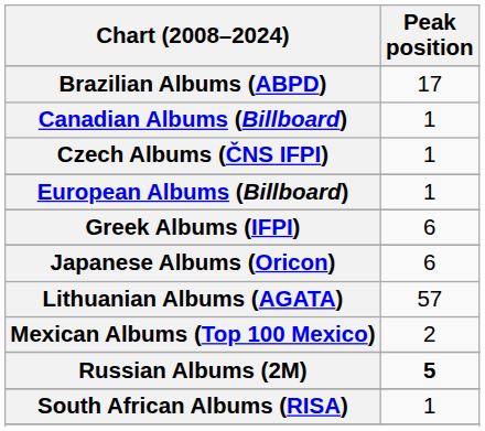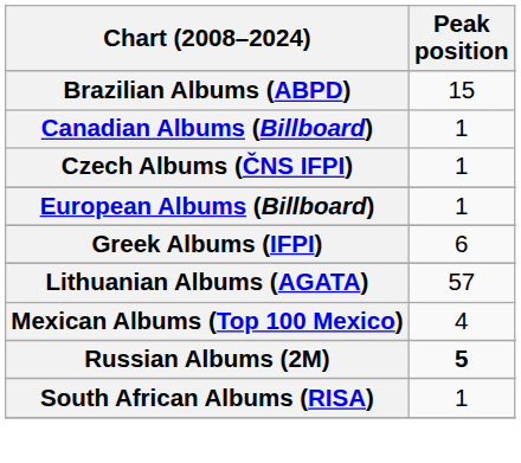 <table class="wikitable sortable plainrowheaders" style="text-align:center">
 <tr>
 <th scope="col">Chart (2008–2024)</th>
 <th scope="col">Peak<br>position</th>
 </tr>
 <tr>
 </tr>
 <tr>
 </tr>
 <tr>
 </tr>
 <tr>
 </tr>
 <tr>
 <th scope="row">Brazilian Albums (<a href='#'>ABPD</a>)</th>
-<td style="text-align:center;">17</td>
+<td style="text-align:center;">15</td>
 </tr>
 <tr>
 <th scope="row"><a href='#'>Canadian Albums</a> (<em><a href='#'>Billboard</a></em>)</th>
 <td style="text-align:center;">1</td>
 </tr>
 <tr>
 <th scope="row">Czech Albums (<a href='#'>ČNS IFPI</a>)</th>
 <td style="text-align:center;">1</td>
 </tr>
 <tr>
 </tr>
 <tr>
 </tr>
 <tr>
 <th scope="row"><a href='#'>European Albums</a> (<em>Billboard</em>)</th>
 <td style="text-align:center;">1</td>
 </tr>
 <tr>
 </tr>
 <tr>
 </tr>
 <tr>
 </tr>
 <tr>
 <th scope="row">Greek Albums (<a href='#'>IFPI</a>)</th>
 <td>6</td>
 </tr>
 <tr>
 </tr>
 <tr>
 </tr>
 <tr>
 </tr>
 <tr>
-<th scope="row">Japanese Albums (<a href='#'>Oricon</a>)</th>
-<td>6</td>
-</tr>
-<tr>
 <th scope="row">Lithuanian Albums (<a href='#'>AGATA</a>)</th>
 <td>57</td>
 </tr>
 <tr>
 <th scope="row">Mexican Albums (<a href='#'>Top 100 Mexico</a>)</th>
-<td>2</td>
+<td>4</td>
 </tr>
 <tr>
 </tr>
 <tr>
 </tr>
 <tr>
 </tr>
 <tr>
 </tr>
 <tr>
 <th scope="row">Russian Albums (2M)</th>
 <td style="text-align:center;"><strong>5</strong></td>
 </tr>
 <tr>
 </tr>
 <tr>
 <th scope="row">South African Albums (<a href='#'>RISA</a>)</th>
 <td style="text-align:center;">1</td>
 </tr>
 <tr>
 </tr>
 <tr>
 </tr>
 <tr>
 </tr>
 <tr>
 </tr>
 <tr>
 </tr>
 <tr>
 </tr>
 <tr>
 </tr>
 <tr>
 </tr>
 </table>
